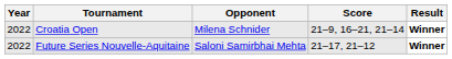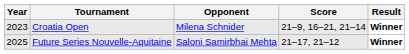 <table class="sortable wikitable" style="font-size: 90%;">
 <tr>
 <th>Year</th>
 <th>Tournament</th>
 <th>Opponent</th>
 <th>Score</th>
 <th>Result</th>
 </tr>
 <tr style="background:#E9E9E9">
-<td align="center">2022</td>
+<td align="center">2023</td>
 <td align="left"><a href='#'>Croatia Open</a></td>
 <td align="left"> <a href='#'>Milena Schnider</a></td>
 <td align="left">21–9, 16–21, 21–14</td>
 <td style="text-align:left; background:white"> <strong>Winner</strong></td>
 </tr>
 <tr style="background:#E9E9E9">
-<td align="center">2022</td>
+<td align="center">2025</td>
 <td align="left"><a href='#'>Future Series Nouvelle-Aquitaine</a></td>
 <td align="left"> <a href='#'>Saloni Samirbhai Mehta</a></td>
 <td align="left">21–17, 21–12</td>
 <td style="text-align:left; background:white"> <strong>Winner</strong></td>
 </tr>
 </table>
